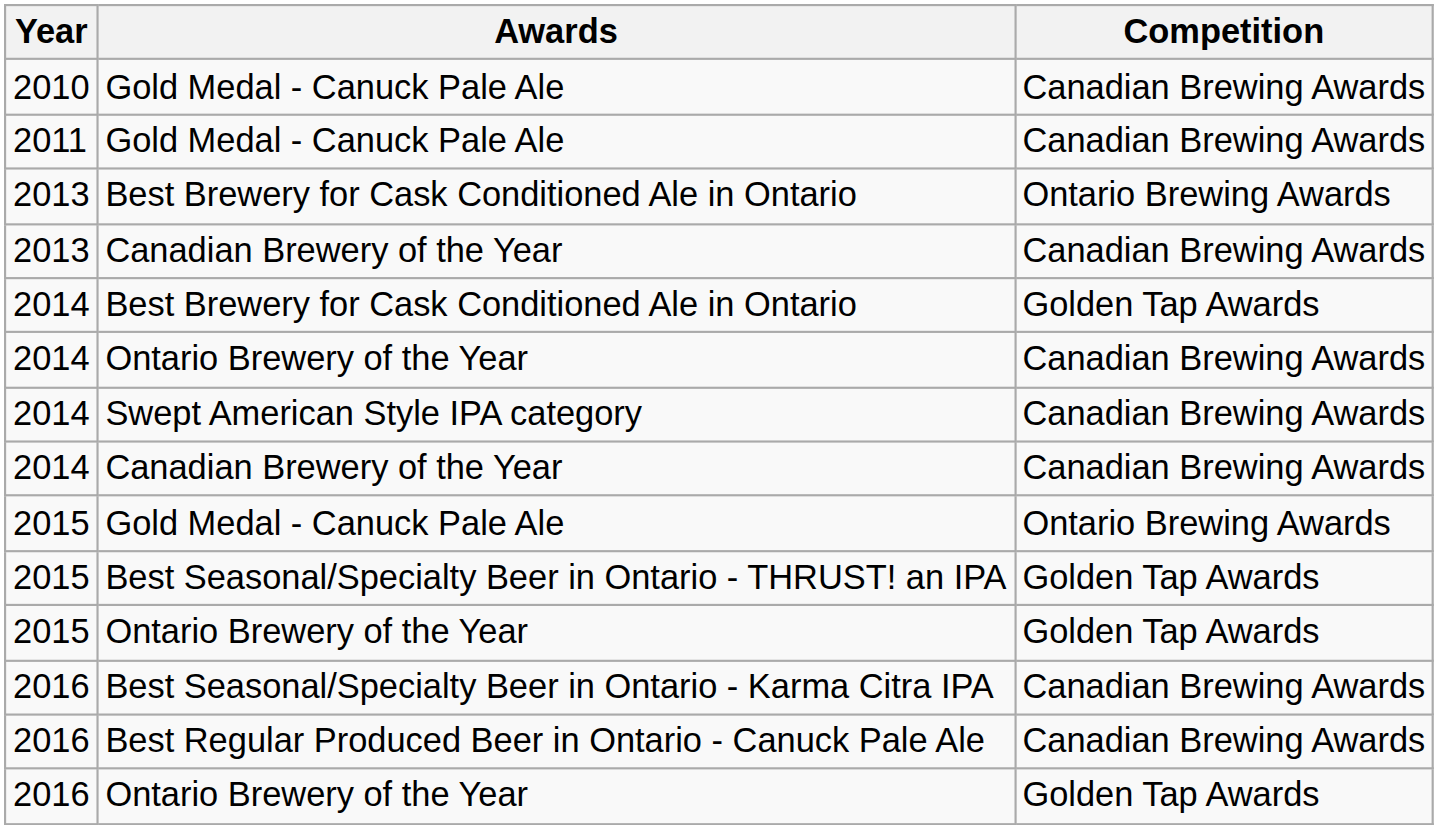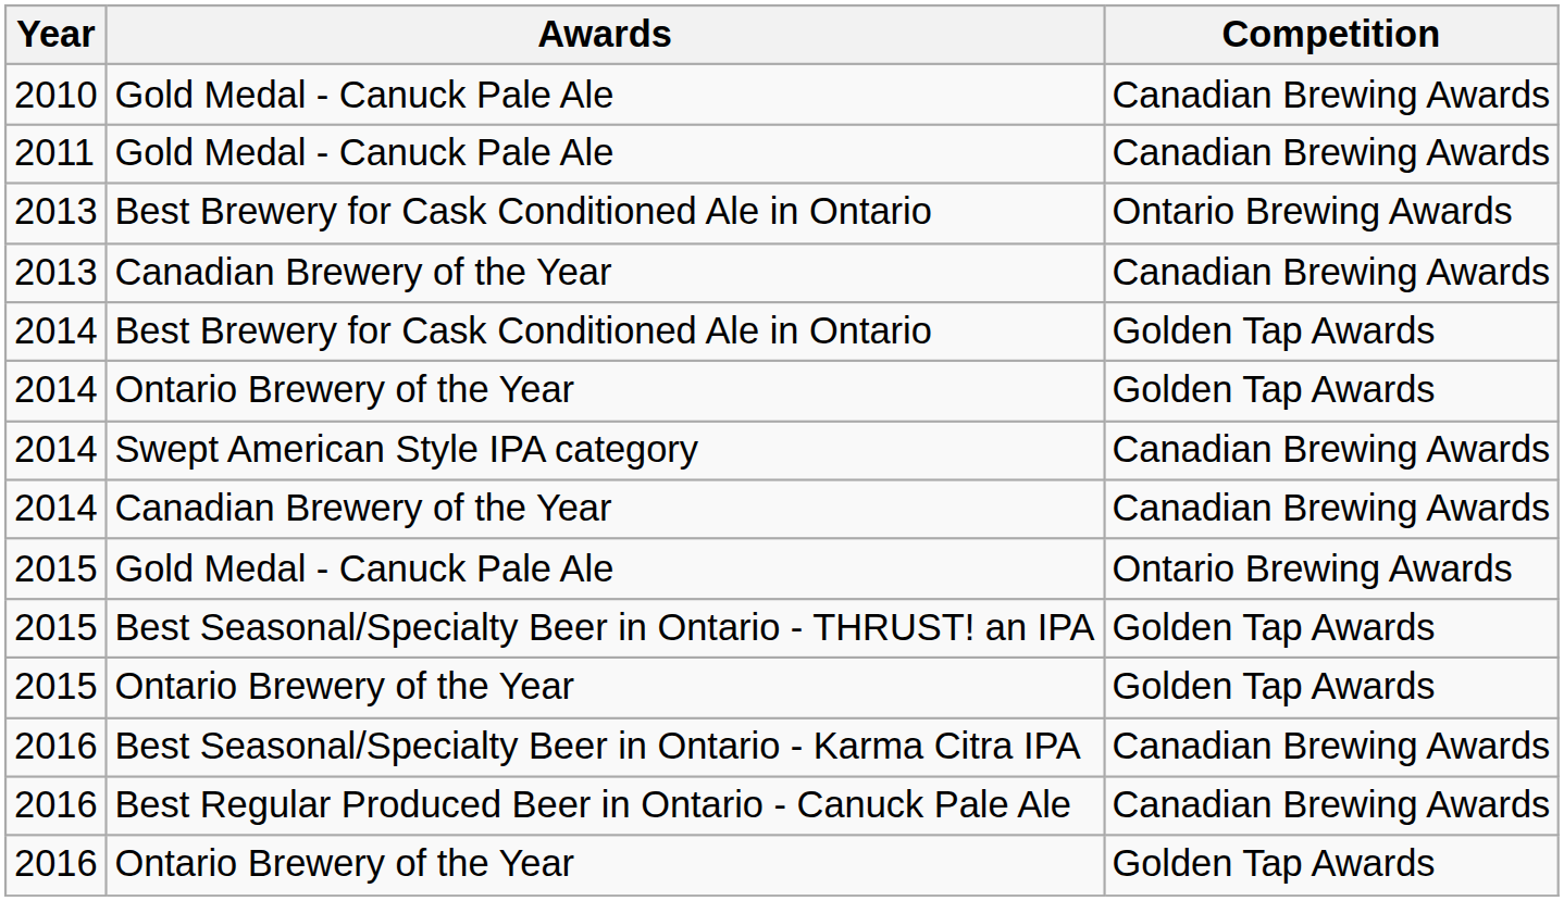 <table class="wikitable">
 <tr>
 <th>Year</th>
 <th>Awards</th>
 <th>Competition</th>
 </tr>
 <tr>
 <td>2010</td>
 <td>Gold Medal - Canuck Pale Ale</td>
 <td>Canadian Brewing Awards</td>
 </tr>
 <tr>
 <td>2011</td>
 <td>Gold Medal - Canuck Pale Ale</td>
 <td>Canadian Brewing Awards</td>
 </tr>
 <tr>
 <td>2013</td>
 <td>Best Brewery for Cask Conditioned Ale in Ontario</td>
 <td>Ontario Brewing Awards</td>
 </tr>
 <tr>
 <td>2013</td>
 <td>Canadian Brewery of the Year</td>
 <td>Canadian Brewing Awards</td>
 </tr>
 <tr>
 <td>2014</td>
 <td>Best Brewery for Cask Conditioned Ale in Ontario</td>
 <td>Golden Tap Awards</td>
 </tr>
 <tr>
 <td>2014</td>
 <td>Ontario Brewery of the Year</td>
-<td>Canadian Brewing Awards</td>
+<td>Golden Tap Awards</td>
 </tr>
 <tr>
 <td>2014</td>
 <td>Swept American Style IPA category</td>
 <td>Canadian Brewing Awards</td>
 </tr>
 <tr>
 <td>2014</td>
 <td>Canadian Brewery of the Year</td>
 <td>Canadian Brewing Awards</td>
 </tr>
 <tr>
 <td>2015</td>
 <td>Gold Medal - Canuck Pale Ale</td>
 <td>Ontario Brewing Awards</td>
 </tr>
 <tr>
 <td>2015</td>
 <td>Best Seasonal/Specialty Beer in Ontario - THRUST! an IPA</td>
 <td>Golden Tap Awards</td>
 </tr>
 <tr>
 <td>2015</td>
 <td>Ontario Brewery of the Year</td>
 <td>Golden Tap Awards</td>
 </tr>
 <tr>
 <td>2016</td>
 <td>Best Seasonal/Specialty Beer in Ontario - Karma Citra IPA</td>
 <td>Canadian Brewing Awards</td>
 </tr>
 <tr>
 <td>2016</td>
 <td>Best Regular Produced Beer in Ontario - Canuck Pale Ale</td>
 <td>Canadian Brewing Awards</td>
 </tr>
 <tr>
 <td>2016</td>
 <td>Ontario Brewery of the Year</td>
 <td>Golden Tap Awards</td>
 </tr>
 </table>
